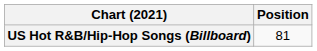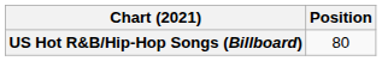 <table class="wikitable plainrowheaders" style="text-align:center">
 <tr>
 <th scope="col">Chart (2021)</th>
 <th scope="col">Position</th>
 </tr>
 <tr>
 <th scope="row">US Hot R&B/Hip-Hop Songs (<em>Billboard</em>)</th>
-<td>81</td>
+<td>80</td>
 </tr>
 </table>
